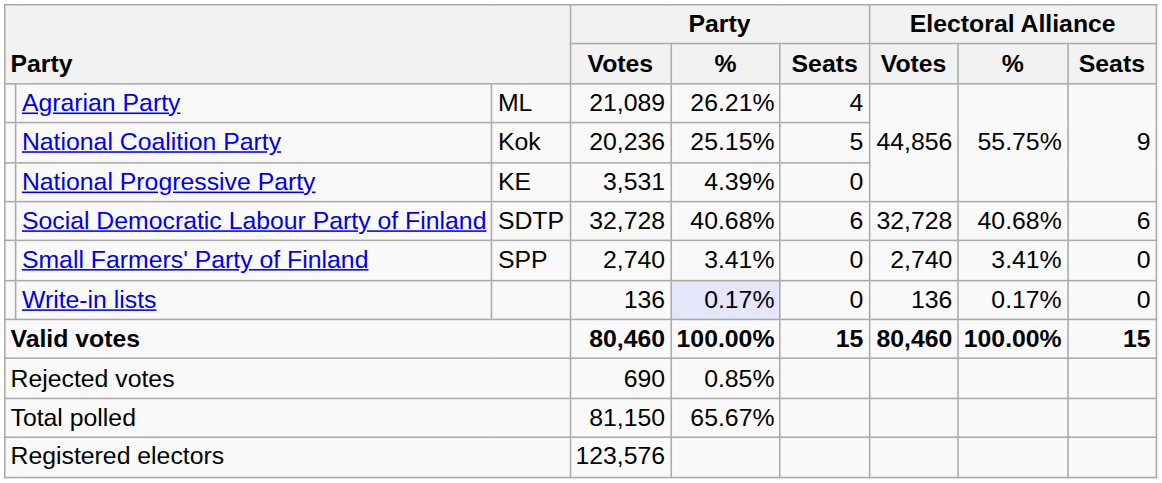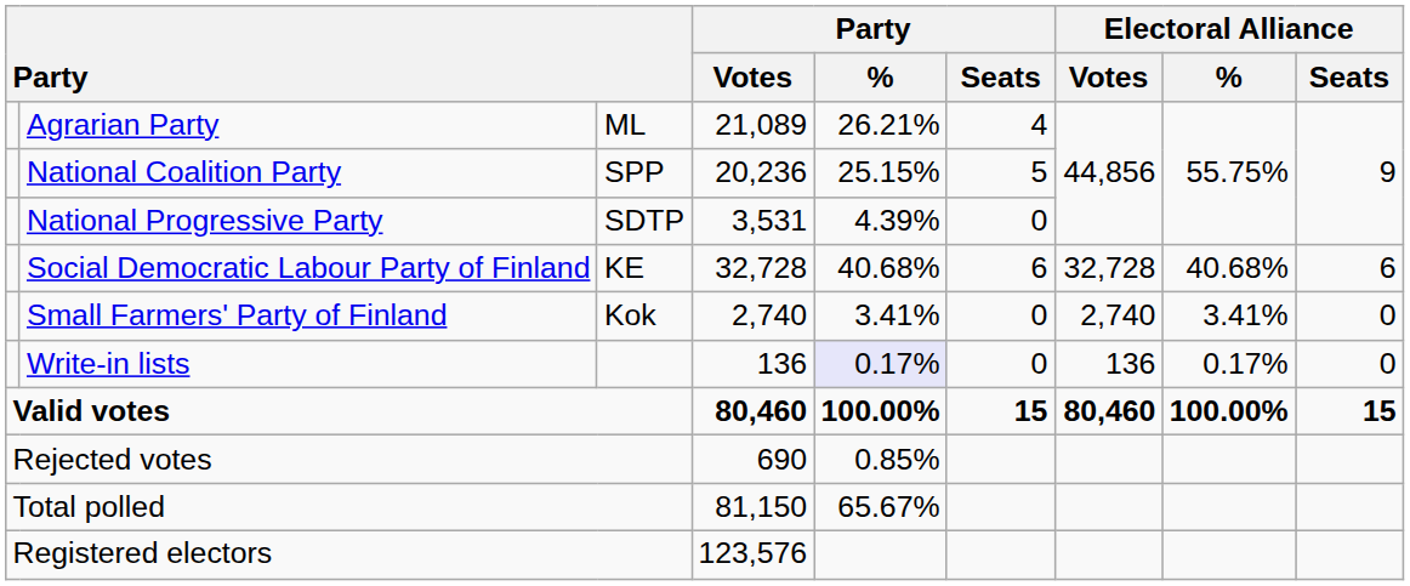 <table class="wikitable" border="1" style="text-align:right;">
 <tr>
 <th style="text-align:left;" valign=bottom rowspan=2 colspan=3>Party</th>
 <th colspan=3>Party</th>
 <th colspan=3>Electoral Alliance</th>
 </tr>
 <tr>
 <th align=center valign=bottom width="50">Votes</th>
 <th align=center valign=bottom width="50">%</th>
 <th align=center valign=bottom width="50">Seats</th>
 <th align=center valign=bottom width="50">Votes</th>
 <th align=center valign=bottom width="50">%</th>
 <th align=center valign=bottom width="50">Seats</th>
 </tr>
 <tr>
 <td></td>
 <td align=left><a href='#'>Agrarian Party</a></td>
 <td align=left>ML</td>
 <td>21,089</td>
 <td>26.21%</td>
 <td>4</td>
 <td rowspan=3>44,856</td>
 <td rowspan=3>55.75%</td>
 <td rowspan=3>9</td>
 </tr>
 <tr>
 <td></td>
 <td align=left><a href='#'>National Coalition Party</a></td>
-<td align=left>Kok</td>
+<td align=left>SPP</td>
 <td>20,236</td>
 <td>25.15%</td>
 <td>5</td>
 </tr>
 <tr>
 <td></td>
 <td align=left><a href='#'>National Progressive Party</a></td>
-<td align=left>KE</td>
+<td align=left>SDTP</td>
 <td>3,531</td>
 <td>4.39%</td>
 <td>0</td>
 </tr>
 <tr>
 <td></td>
 <td align=left style="white-space: nowrap;"><a href='#'>Social Democratic Labour Party of Finland</a></td>
-<td align=left>SDTP</td>
+<td align=left>KE</td>
 <td>32,728</td>
 <td>40.68%</td>
 <td>6</td>
 <td>32,728</td>
 <td>40.68%</td>
 <td>6</td>
 </tr>
 <tr>
 <td></td>
 <td align=left><a href='#'>Small Farmers' Party of Finland</a></td>
-<td align=left>SPP</td>
+<td align=left>Kok</td>
 <td>2,740</td>
 <td>3.41%</td>
 <td>0</td>
 <td>2,740</td>
 <td>3.41%</td>
 <td>0</td>
 </tr>
 <tr>
 <td></td>
 <td align=left><a href='#'>Write-in lists</a></td>
 <td align=left></td>
 <td>136</td>
 <td style="background: lavender;">0.17%</td>
 <td>0</td>
 <td>136</td>
 <td>0.17%</td>
 <td>0</td>
 </tr>
 <tr style="font-weight:bold">
 <td align=left colspan=3>Valid votes</td>
 <td>80,460</td>
 <td>100.00%</td>
 <td>15</td>
 <td>80,460</td>
 <td>100.00%</td>
 <td>15</td>
 </tr>
 <tr>
 <td align=left colspan=3>Rejected votes</td>
 <td>690</td>
 <td>0.85%</td>
 <td></td>
 <td></td>
 <td></td>
 <td></td>
 </tr>
 <tr>
 <td align=left colspan=3>Total polled</td>
 <td>81,150</td>
 <td>65.67%</td>
 <td></td>
 <td></td>
 <td></td>
 <td></td>
 </tr>
 <tr>
 <td align=left colspan=3>Registered electors</td>
 <td>123,576</td>
 <td></td>
 <td></td>
 <td></td>
 <td></td>
 <td></td>
 </tr>
 </table>
